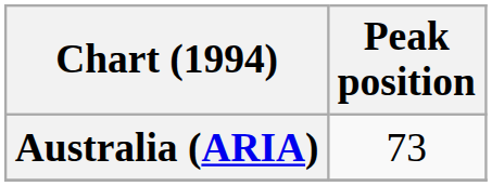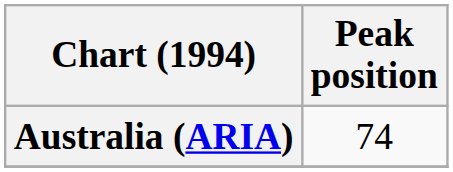 <table class="wikitable sortable plainrowheaders" style="text-align:center">
 <tr>
 <th>Chart (1994)</th>
 <th>Peak<br>position</th>
 </tr>
 <tr>
 <th scope="row">Australia (<a href='#'>ARIA</a>)</th>
-<td>73</td>
+<td>74</td>
 </tr>
 <tr>
 </tr>
 </table>
